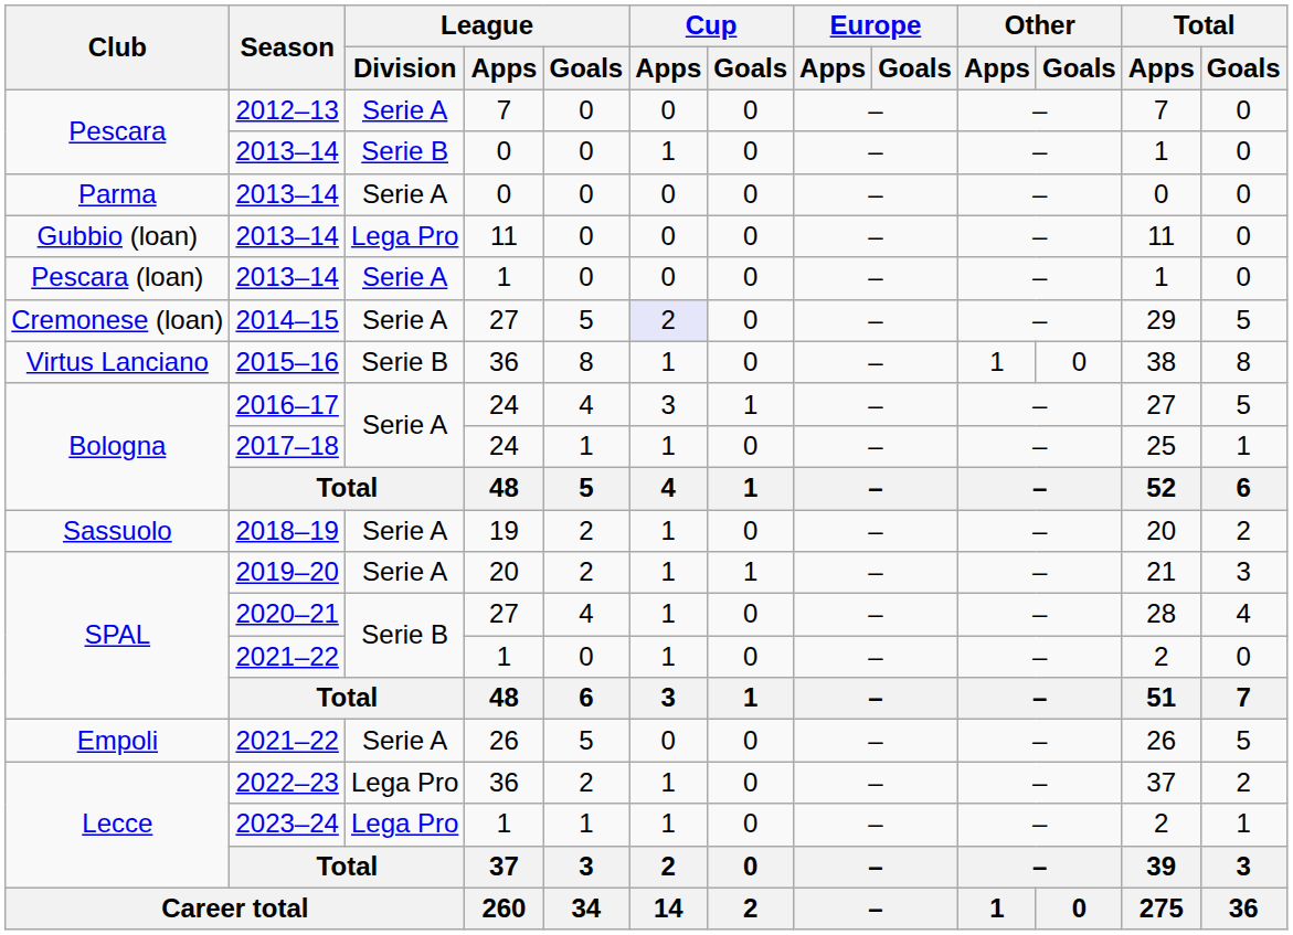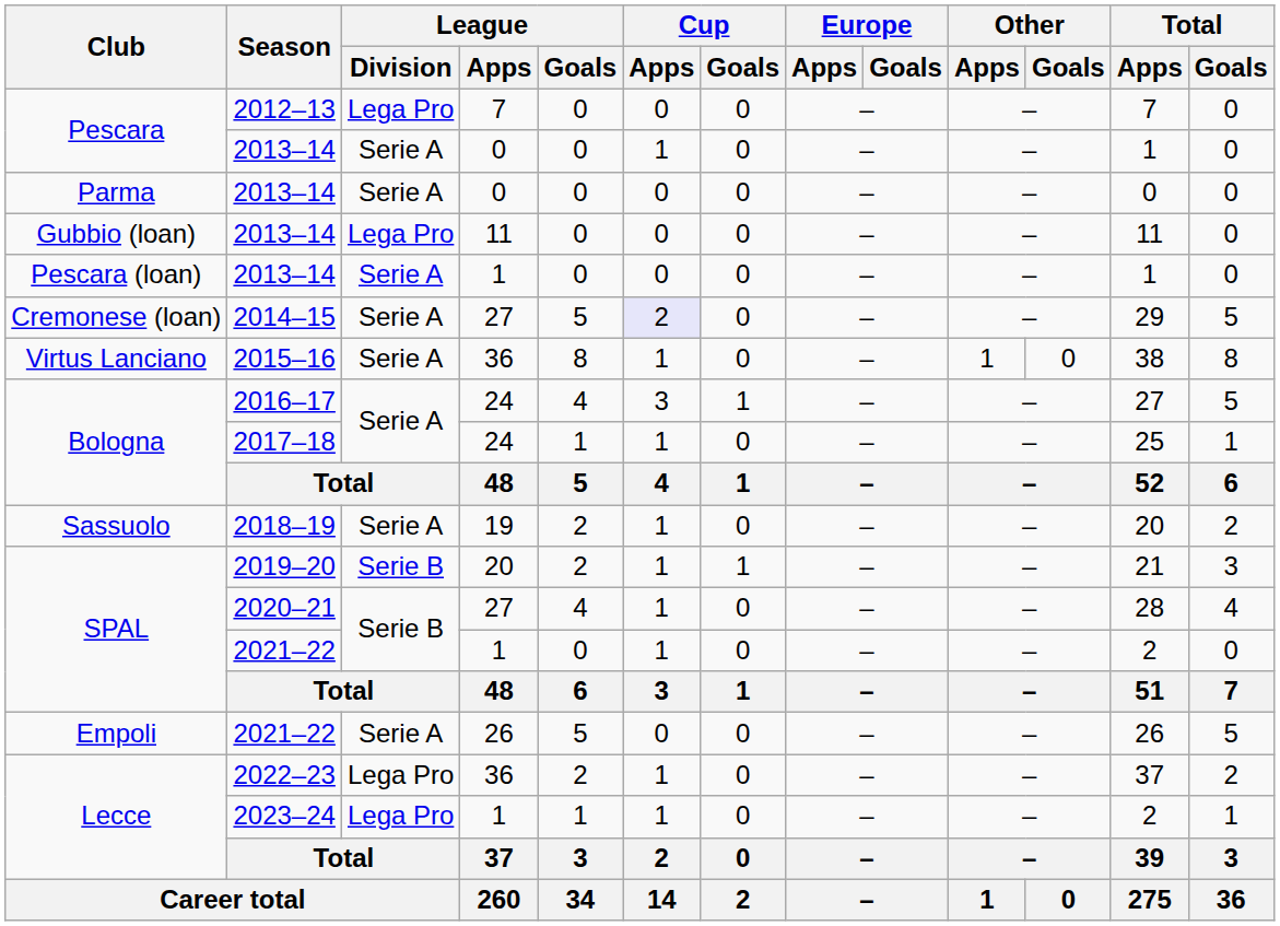 <table class="wikitable" style="text-align:center">
 <tr>
 <th rowspan="2">Club</th>
 <th rowspan="2">Season</th>
 <th colspan="3">League</th>
 <th colspan="2"><a href='#'>Cup</a></th>
 <th colspan="2"><a href='#'>Europe</a></th>
 <th colspan="2">Other</th>
 <th colspan="2">Total</th>
 </tr>
 <tr>
 <th>Division</th>
 <th>Apps</th>
 <th>Goals</th>
 <th>Apps</th>
 <th>Goals</th>
 <th>Apps</th>
 <th>Goals</th>
 <th>Apps</th>
 <th>Goals</th>
 <th>Apps</th>
 <th>Goals</th>
 </tr>
 <tr>
 <td rowspan="2"><a href='#'>Pescara</a></td>
 <td><a href='#'>2012–13</a></td>
-<td><a href='#'>Serie A</a></td>
+<td><a href='#'>Lega Pro</a></td>
 <td>7</td>
 <td>0</td>
 <td>0</td>
 <td>0</td>
 <td colspan="2">–</td>
 <td colspan="2">–</td>
 <td>7</td>
 <td>0</td>
 </tr>
 <tr>
 <td><a href='#'>2013–14</a></td>
-<td><a href='#'>Serie B</a></td>
+<td>Serie A</td>
 <td>0</td>
 <td>0</td>
 <td>1</td>
 <td>0</td>
 <td colspan="2">–</td>
 <td colspan="2">–</td>
 <td>1</td>
 <td>0</td>
 </tr>
 <tr>
 <td><a href='#'>Parma</a></td>
 <td><a href='#'>2013–14</a></td>
 <td>Serie A</td>
 <td>0</td>
 <td>0</td>
 <td>0</td>
 <td>0</td>
 <td colspan="2">–</td>
 <td colspan="2">–</td>
 <td>0</td>
 <td>0</td>
 </tr>
 <tr>
 <td><a href='#'>Gubbio</a> (loan)</td>
 <td><a href='#'>2013–14</a></td>
 <td><a href='#'>Lega Pro</a></td>
 <td>11</td>
 <td>0</td>
 <td>0</td>
 <td>0</td>
 <td colspan="2">–</td>
 <td colspan="2">–</td>
 <td>11</td>
 <td>0</td>
 </tr>
 <tr>
 <td><a href='#'>Pescara</a> (loan)</td>
 <td><a href='#'>2013–14</a></td>
 <td><a href='#'>Serie A</a></td>
 <td>1</td>
 <td>0</td>
 <td>0</td>
 <td>0</td>
 <td colspan="2">–</td>
 <td colspan="2">–</td>
 <td>1</td>
 <td>0</td>
 </tr>
 <tr>
 <td><a href='#'>Cremonese</a> (loan)</td>
 <td><a href='#'>2014–15</a></td>
 <td>Serie A</td>
 <td>27</td>
 <td>5</td>
 <td style="background: lavender;">2</td>
 <td>0</td>
 <td colspan="2">–</td>
 <td colspan="2">–</td>
 <td>29</td>
 <td>5</td>
 </tr>
 <tr>
 <td><a href='#'>Virtus Lanciano</a></td>
 <td><a href='#'>2015–16</a></td>
-<td>Serie B</td>
+<td>Serie A</td>
 <td>36</td>
 <td>8</td>
 <td>1</td>
 <td>0</td>
 <td colspan="2">–</td>
 <td>1</td>
 <td>0</td>
 <td>38</td>
 <td>8</td>
 </tr>
 <tr>
 <td rowspan="3"><a href='#'>Bologna</a></td>
 <td><a href='#'>2016–17</a></td>
 <td rowspan="2">Serie A</td>
 <td>24</td>
 <td>4</td>
 <td>3</td>
 <td>1</td>
 <td colspan="2">–</td>
 <td colspan="2">–</td>
 <td>27</td>
 <td>5</td>
 </tr>
 <tr>
 <td><a href='#'>2017–18</a></td>
 <td>24</td>
 <td>1</td>
 <td>1</td>
 <td>0</td>
 <td colspan="2">–</td>
 <td colspan="2">–</td>
 <td>25</td>
 <td>1</td>
 </tr>
 <tr>
 <th colspan="2">Total</th>
 <th>48</th>
 <th>5</th>
 <th>4</th>
 <th>1</th>
 <th colspan="2">–</th>
 <th colspan="2">–</th>
 <th>52</th>
 <th>6</th>
 </tr>
 <tr>
 <td><a href='#'>Sassuolo</a></td>
 <td><a href='#'>2018–19</a></td>
 <td>Serie A</td>
 <td>19</td>
 <td>2</td>
 <td>1</td>
 <td>0</td>
 <td colspan="2">–</td>
 <td colspan="2">–</td>
 <td>20</td>
 <td>2</td>
 </tr>
 <tr>
 <td rowspan="4"><a href='#'>SPAL</a></td>
 <td><a href='#'>2019–20</a></td>
-<td>Serie A</td>
+<td><a href='#'>Serie B</a></td>
 <td>20</td>
 <td>2</td>
 <td>1</td>
 <td>1</td>
 <td colspan="2">–</td>
 <td colspan="2">–</td>
 <td>21</td>
 <td>3</td>
 </tr>
 <tr>
 <td><a href='#'>2020–21</a></td>
 <td rowspan="2">Serie B</td>
 <td>27</td>
 <td>4</td>
 <td>1</td>
 <td>0</td>
 <td colspan="2">–</td>
 <td colspan="2">–</td>
 <td>28</td>
 <td>4</td>
 </tr>
 <tr>
 <td><a href='#'>2021–22</a></td>
 <td>1</td>
 <td>0</td>
 <td>1</td>
 <td>0</td>
 <td colspan="2">–</td>
 <td colspan="2">–</td>
 <td>2</td>
 <td>0</td>
 </tr>
 <tr>
 <th colspan="2">Total</th>
 <th>48</th>
 <th>6</th>
 <th>3</th>
 <th>1</th>
 <th colspan="2">–</th>
 <th colspan="2">–</th>
 <th>51</th>
 <th>7</th>
 </tr>
 <tr>
 <td><a href='#'>Empoli</a></td>
 <td><a href='#'>2021–22</a></td>
 <td>Serie A</td>
 <td>26</td>
 <td>5</td>
 <td>0</td>
 <td>0</td>
 <td colspan="2">–</td>
 <td colspan="2">–</td>
 <td>26</td>
 <td>5</td>
 </tr>
 <tr>
 <td rowspan="3"><a href='#'>Lecce</a></td>
 <td><a href='#'>2022–23</a></td>
 <td>Lega Pro</td>
 <td>36</td>
 <td>2</td>
 <td>1</td>
 <td>0</td>
 <td colspan="2">–</td>
 <td colspan="2">–</td>
 <td>37</td>
 <td>2</td>
 </tr>
 <tr>
 <td><a href='#'>2023–24</a></td>
 <td><a href='#'>Lega Pro</a></td>
 <td>1</td>
 <td>1</td>
 <td>1</td>
 <td>0</td>
 <td colspan="2">–</td>
 <td colspan="2">–</td>
 <td>2</td>
 <td>1</td>
 </tr>
 <tr>
 <th colspan="2">Total</th>
 <th>37</th>
 <th>3</th>
 <th>2</th>
 <th>0</th>
 <th colspan="2">–</th>
 <th colspan="2">–</th>
 <th>39</th>
 <th>3</th>
 </tr>
 <tr>
 <th colspan="3">Career total</th>
 <th>260</th>
 <th>34</th>
 <th>14</th>
 <th>2</th>
 <th colspan="2">–</th>
 <th>1</th>
 <th>0</th>
 <th>275</th>
 <th>36</th>
 </tr>
 </table>
